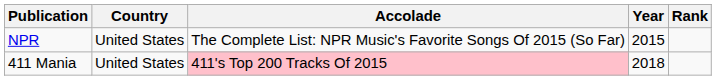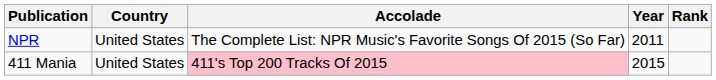 <table class="wikitable sortable">
 <tr>
 <th>Publication</th>
 <th>Country</th>
 <th>Accolade</th>
 <th>Year</th>
 <th style="text-align:center;">Rank</th>
 </tr>
 <tr>
 <td><a href='#'>NPR</a></td>
 <td>United States</td>
 <td>The Complete List: NPR Music's Favorite Songs Of 2015 (So Far)</td>
-<td>2015</td>
+<td>2011</td>
 <td></td>
 </tr>
 <tr>
 <td>411 Mania</td>
 <td>United States</td>
 <td style="background: pink;">411's Top 200 Tracks Of 2015</td>
-<td>2018</td>
+<td>2015</td>
 <td></td>
 </tr>
 </table>
